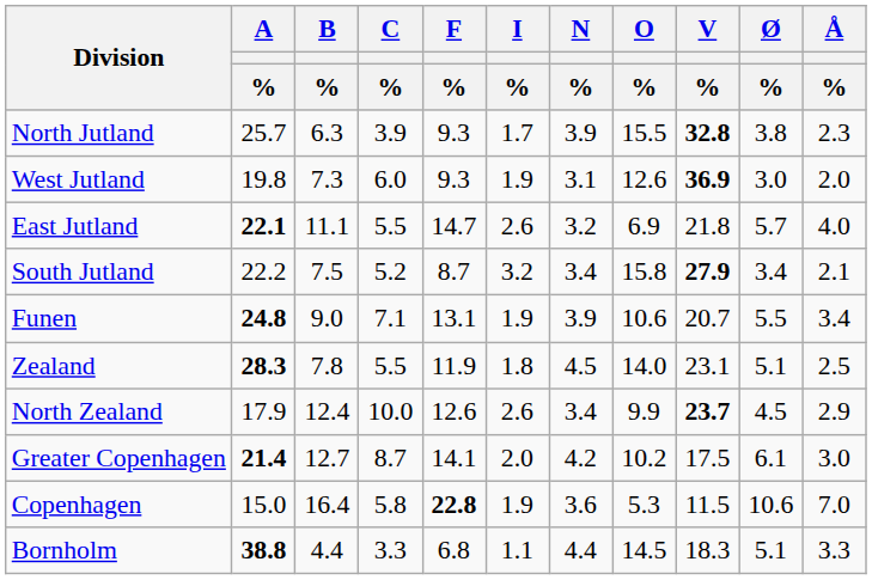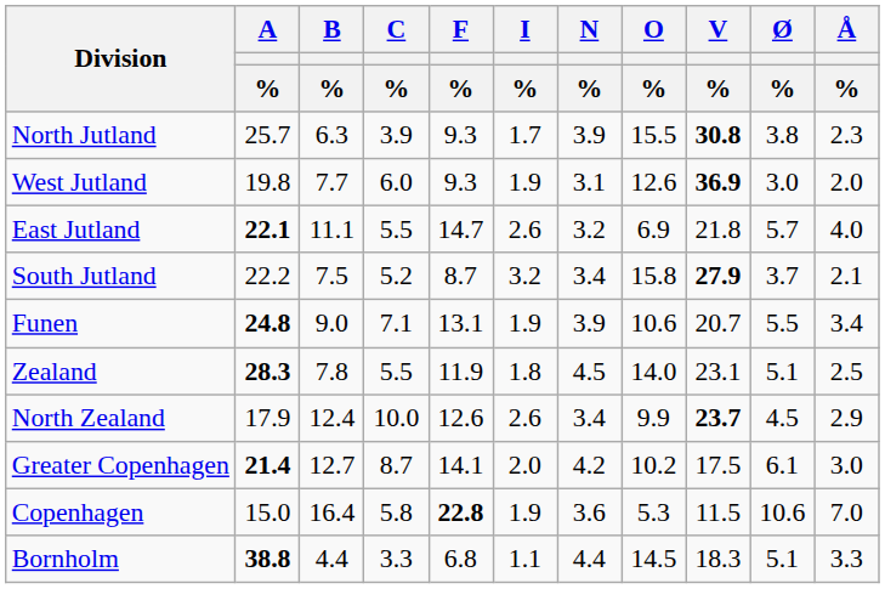 <table class="wikitable sortable" style="text-align:right; font-size:95%; line-height:20px;">
 <tr>
 <th rowspan="3">Division</th>
 <th width="30px" class="unsortable"><a href='#'>A</a></th>
 <th width="30px" class="unsortable"><a href='#'>B</a></th>
 <th width="30px" class="unsortable"><a href='#'>C</a></th>
 <th width="30px" class="unsortable"><a href='#'>F</a></th>
 <th width="30px" class="unsortable"><a href='#'>I</a></th>
 <th width="30px" class="unsortable"><a href='#'>N</a></th>
 <th width="30px" class="unsortable"><a href='#'>O</a></th>
 <th width="30px" class="unsortable"><a href='#'>V</a></th>
 <th width="30px" class="unsortable"><a href='#'>Ø</a></th>
 <th width="30px" class="unsortable"><a href='#'>Å</a></th>
 </tr>
 <tr>
 <th style=background:></th>
 <th style=background:></th>
 <th style=background:></th>
 <th style=background:></th>
 <th style=background:></th>
 <th style=background:></th>
 <th style=background:></th>
 <th style=background:></th>
 <th style=background:></th>
 <th style=background:></th>
 </tr>
 <tr>
 <th align="center" data-sort-type="number">%</th>
 <th align="center" data-sort-type="number">%</th>
 <th align="center" data-sort-type="number">%</th>
 <th align="center" data-sort-type="number">%</th>
 <th align="center" data-sort-type="number">%</th>
 <th align="center" data-sort-type="number">%</th>
 <th align="center" data-sort-type="number">%</th>
 <th align="center" data-sort-type="number">%</th>
 <th align="center" data-sort-type="number">%</th>
 <th align="center" data-sort-type="number">%</th>
 </tr>
 <tr>
 <td align=left><a href='#'>North Jutland</a></td>
 <td align=center>25.7</td>
 <td align=center>6.3</td>
 <td align=center>3.9</td>
 <td align=center>9.3</td>
 <td align=center>1.7</td>
 <td align=center>3.9</td>
 <td align=center>15.5</td>
-<td align=center ><strong>32.8</strong></td>
+<td align=center ><strong>30.8</strong></td>
 <td align=center>3.8</td>
 <td align=center>2.3</td>
 </tr>
 <tr>
 <td align=left><a href='#'>West Jutland</a></td>
 <td align=center>19.8</td>
-<td align=center>7.3</td>
+<td align=center>7.7</td>
 <td align=center>6.0</td>
 <td align=center>9.3</td>
 <td align=center>1.9</td>
 <td align=center>3.1</td>
 <td align=center>12.6</td>
 <td align=center ><strong>36.9</strong></td>
 <td align=center>3.0</td>
 <td align=center>2.0</td>
 </tr>
 <tr>
 <td align=left><a href='#'>East Jutland</a></td>
 <td align=center ><strong>22.1</strong></td>
 <td align=center>11.1</td>
 <td align=center>5.5</td>
 <td align=center>14.7</td>
 <td align=center>2.6</td>
 <td align=center>3.2</td>
 <td align=center>6.9</td>
 <td align=center>21.8</td>
 <td align=center>5.7</td>
 <td align=center>4.0</td>
 </tr>
 <tr>
 <td align=left><a href='#'>South Jutland</a></td>
 <td align=center>22.2</td>
 <td align=center>7.5</td>
 <td align=center>5.2</td>
 <td align=center>8.7</td>
 <td align=center>3.2</td>
 <td align=center>3.4</td>
 <td align=center>15.8</td>
 <td align=center ><strong>27.9</strong></td>
-<td align=center>3.4</td>
+<td align=center>3.7</td>
 <td align=center>2.1</td>
 </tr>
 <tr>
 <td align=left><a href='#'>Funen</a></td>
 <td align=center ><strong>24.8</strong></td>
 <td align=center>9.0</td>
 <td align=center>7.1</td>
 <td align=center>13.1</td>
 <td align=center>1.9</td>
 <td align=center>3.9</td>
 <td align=center>10.6</td>
 <td align=center>20.7</td>
 <td align=center>5.5</td>
 <td align=center>3.4</td>
 </tr>
 <tr>
 <td align=left><a href='#'>Zealand</a></td>
 <td align=center ><strong>28.3</strong></td>
 <td align=center>7.8</td>
 <td align=center>5.5</td>
 <td align=center>11.9</td>
 <td align=center>1.8</td>
 <td align=center>4.5</td>
 <td align=center>14.0</td>
 <td align=center>23.1</td>
 <td align=center>5.1</td>
 <td align=center>2.5</td>
 </tr>
 <tr>
 <td align=left><a href='#'>North Zealand</a></td>
 <td align=center>17.9</td>
 <td align=center>12.4</td>
 <td align=center>10.0</td>
 <td align=center>12.6</td>
 <td align=center>2.6</td>
 <td align=center>3.4</td>
 <td align=center>9.9</td>
 <td align=center ><strong>23.7</strong></td>
 <td align=center>4.5</td>
 <td align=center>2.9</td>
 </tr>
 <tr>
 <td align=left><a href='#'>Greater Copenhagen</a></td>
 <td align=center ><strong>21.4</strong></td>
 <td align=center>12.7</td>
 <td align=center>8.7</td>
 <td align=center>14.1</td>
 <td align=center>2.0</td>
 <td align=center>4.2</td>
 <td align=center>10.2</td>
 <td align=center>17.5</td>
 <td align=center>6.1</td>
 <td align=center>3.0</td>
 </tr>
 <tr>
 <td align=left><a href='#'>Copenhagen</a></td>
 <td align=center>15.0</td>
 <td align=center>16.4</td>
 <td align=center>5.8</td>
 <td align=center ><strong>22.8</strong></td>
 <td align=center>1.9</td>
 <td align=center>3.6</td>
 <td align=center>5.3</td>
 <td align=center>11.5</td>
 <td align=center>10.6</td>
 <td align=center>7.0</td>
 </tr>
 <tr>
 <td align=left><a href='#'>Bornholm</a></td>
 <td align=center ><strong>38.8</strong></td>
 <td align=center>4.4</td>
 <td align=center>3.3</td>
 <td align=center>6.8</td>
 <td align=center>1.1</td>
 <td align=center>4.4</td>
 <td align=center>14.5</td>
 <td align=center>18.3</td>
 <td align=center>5.1</td>
 <td align=center>3.3</td>
 </tr>
 </table>
